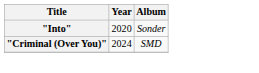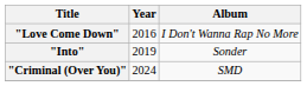 <table class="wikitable plainrowheaders" style="text-align:center;">
 <tr>
 <th scope="col">Title</th>
 <th scope="col">Year</th>
 <th scope="col">Album</th>
 </tr>
 <tr>
+<th scope="row">"Love Come Down"<br></th>
+<td>2016</td>
+<td><em>I Don't Wanna Rap No More</em></td>
+</tr>
+<tr>
 <th scope="row">"Into"<br></th>
-<td>2020</td>
+<td>2019</td>
 <td><em>Sonder</em></td>
 </tr>
 <tr>
 <th scope="row">"Criminal (Over You)"<br></th>
 <td rowspan="1">2024</td>
 <td><em>SMD</em></td>
 </tr>
 <tr>
 </tr>
 </table>
